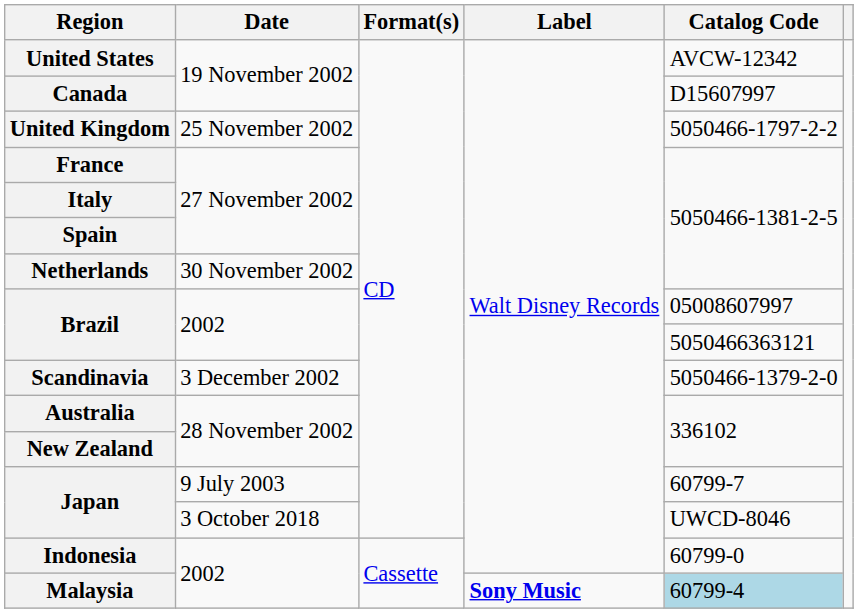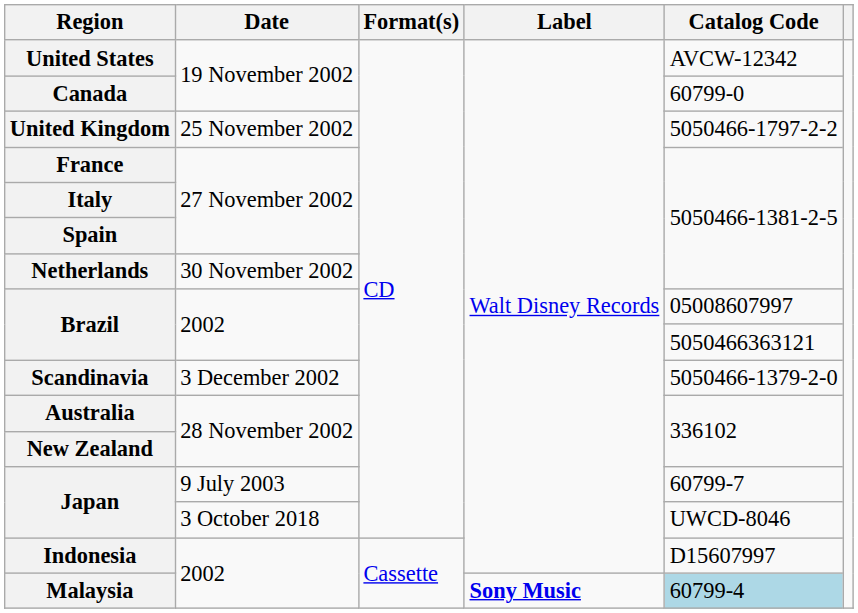 <table class="wikitable plainrowheaders">
 <tr>
 <th scope="col">Region</th>
 <th scope="col">Date</th>
 <th scope="col">Format(s)</th>
 <th scope="col">Label</th>
 <th scope="col">Catalog Code</th>
 <th scope="col"></th>
 </tr>
 <tr>
 <th scope="row">United States</th>
 <td rowspan="2">19 November 2002</td>
 <td rowspan="14"><a href='#'>CD</a></td>
 <td rowspan="15"><a href='#'>Walt Disney Records</a></td>
 <td>AVCW-12342</td>
 <td rowspan="16" style="text-align:center;"></td>
 </tr>
 <tr>
 <th scope="row">Canada</th>
-<td>D15607997</td>
+<td>60799-0</td>
 </tr>
 <tr>
 <th scope="row">United Kingdom</th>
 <td>25 November 2002</td>
 <td>5050466-1797-2-2</td>
 </tr>
 <tr>
 <th scope="row">France</th>
 <td rowspan="3">27 November 2002</td>
 <td rowspan="4">5050466-1381-2-5</td>
 </tr>
 <tr>
 <th scope="row">Italy</th>
 </tr>
 <tr>
 <th scope="row">Spain</th>
 </tr>
 <tr>
 <th scope="row">Netherlands</th>
 <td>30 November 2002</td>
 </tr>
 <tr>
 <th rowspan="2" scope="row">Brazil</th>
 <td rowspan="2">2002</td>
 <td>05008607997</td>
 </tr>
 <tr>
 <td>5050466363121</td>
 </tr>
 <tr>
 <th scope="row">Scandinavia</th>
 <td>3 December 2002</td>
 <td>5050466-1379-2-0</td>
 </tr>
 <tr>
 <th scope="row">Australia</th>
 <td rowspan="2">28 November 2002</td>
 <td rowspan="2">336102</td>
 </tr>
 <tr>
 <th scope="row">New Zealand</th>
 </tr>
 <tr>
 <th rowspan="2" scope="row">Japan</th>
 <td>9 July 2003</td>
 <td>60799-7</td>
 </tr>
 <tr>
 <td>3 October 2018</td>
 <td>UWCD-8046</td>
 </tr>
 <tr>
 <th scope="row">Indonesia</th>
 <td rowspan="2">2002</td>
 <td rowspan="2"><a href='#'>Cassette</a></td>
-<td>60799-0</td>
+<td>D15607997</td>
 </tr>
 <tr>
 <th scope="row">Malaysia</th>
 <td><strong><a href='#'>Sony Music</a></strong></td>
 <td style="background: lightblue;">60799-4</td>
 </tr>
 </table>
